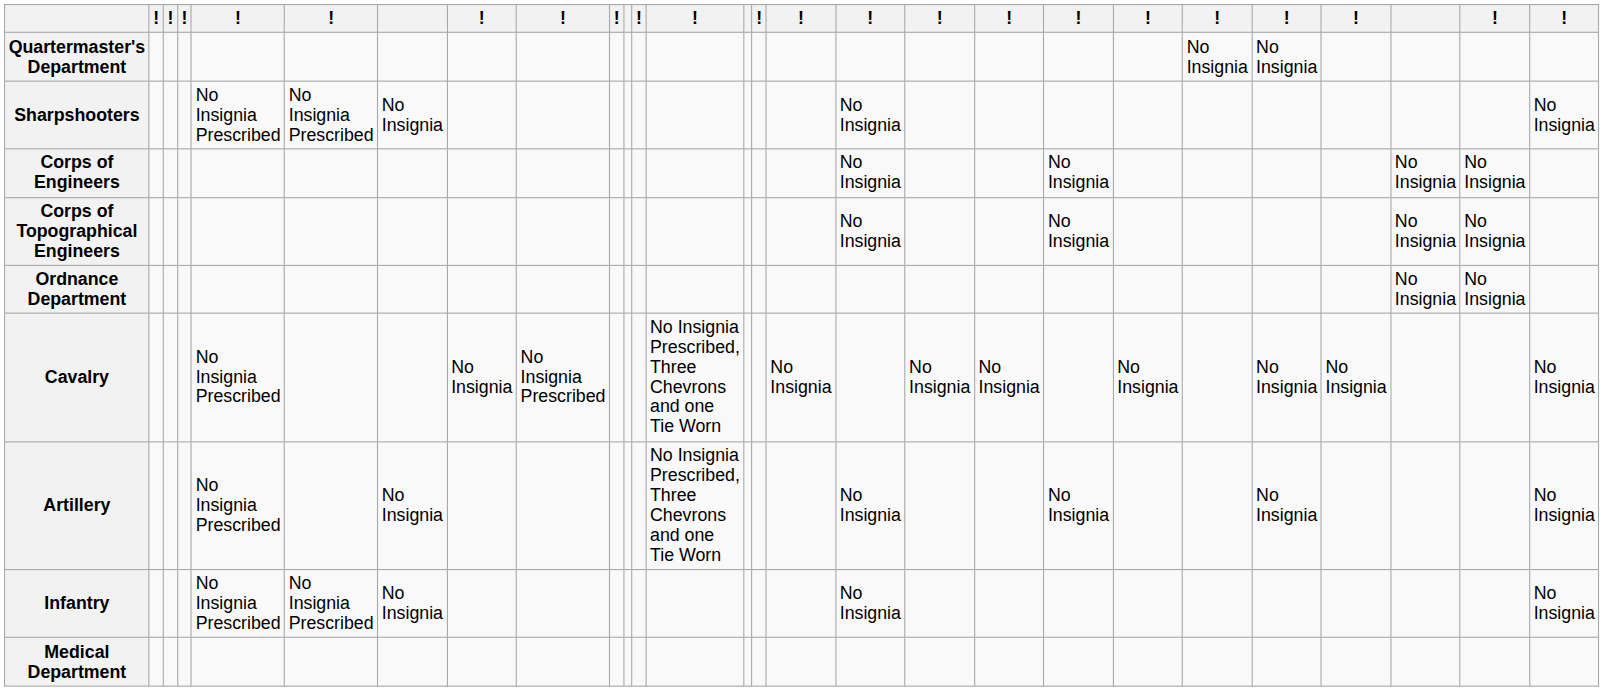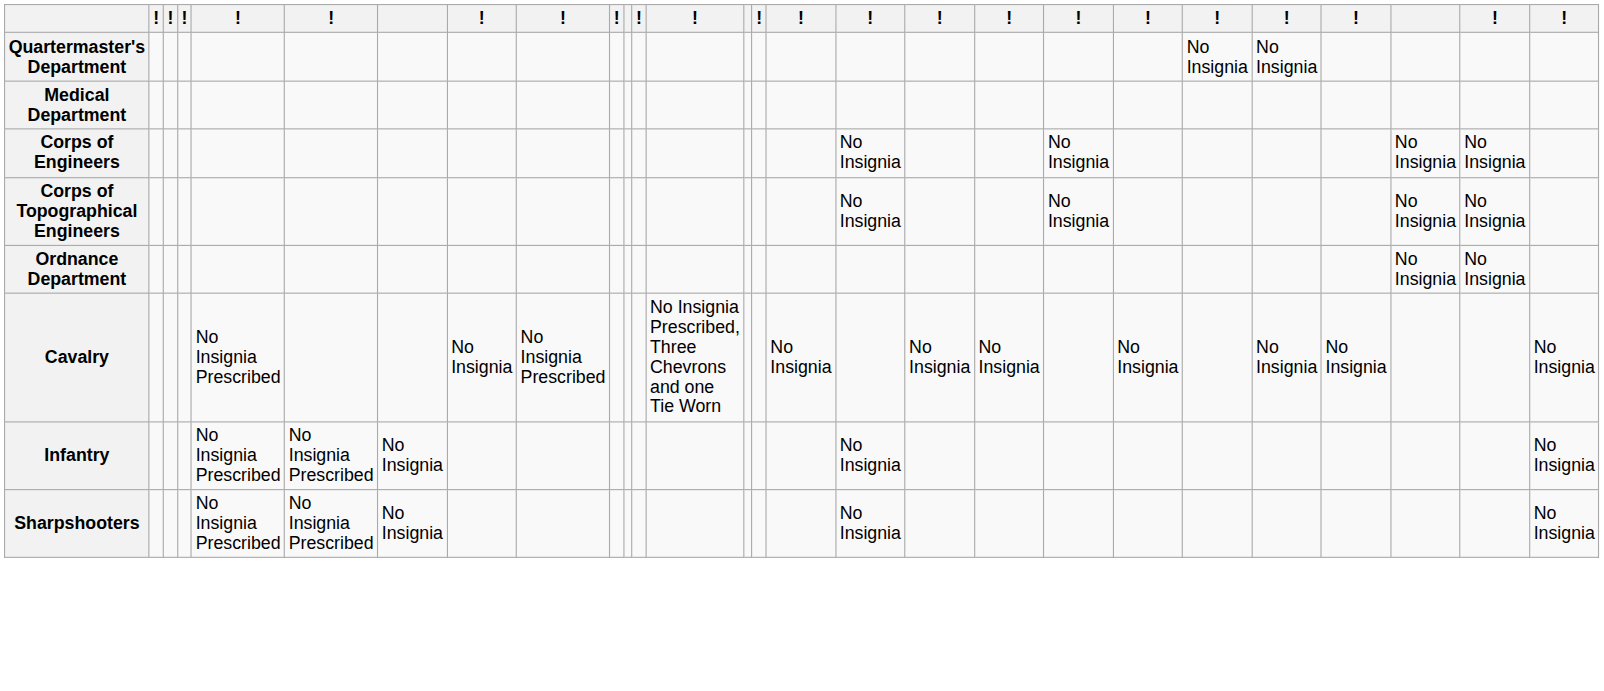 <table class="wikitable">
 <tr style="text-align:center;">
 <th></th>
 <th>!<small></small></th>
 <th>!<small></small></th>
 <th>!<small></small></th>
 <th>!<small></small></th>
 <th>!<small></small></th>
 <th><small></small></th>
 <th>!<small></small></th>
 <th>!<small></small></th>
 <th>!<small></small></th>
 <th><small></small></th>
 <th>!<small></small></th>
 <th>!<small></small></th>
 <th><small></small></th>
 <th>!<small></small></th>
 <th>!<small></small></th>
 <th>!<small></small></th>
 <th>!<small></small></th>
 <th>!<small></small></th>
 <th>!<small></small></th>
 <th>!<small></small></th>
 <th>!<small></small></th>
 <th>!<small></small></th>
 <th>!<small></small></th>
 <th><small></small></th>
 <th>!<small></small></th>
 <th>!<small></small></th>
 </tr>
 <tr>
 <th>Quartermaster's Department</th>
 <td></td>
 <td></td>
 <td></td>
 <td></td>
 <td></td>
 <td></td>
 <td></td>
 <td></td>
 <td></td>
 <td></td>
 <td></td>
 <td></td>
 <td></td>
 <td></td>
 <td></td>
 <td></td>
 <td></td>
 <td></td>
 <td></td>
 <td></td>
 <td>No Insignia</td>
 <td>No Insignia</td>
 <td></td>
 <td></td>
 <td></td>
 <td></td>
 </tr>
 <tr>
-<th>Sharpshooters</th>
-<td></td>
-<td></td>
-<td></td>
-<td>No Insignia Prescribed</td>
-<td>No Insignia Prescribed</td>
-<td>No Insignia</td>
+<th>Medical Department</th>
 <td></td>
 <td></td>
 <td></td>
 <td></td>
 <td></td>
 <td></td>
 <td></td>
 <td></td>
 <td></td>
-<td>No Insignia</td>
 <td></td>
 <td></td>
 <td></td>
 <td></td>
 <td></td>
 <td></td>
 <td></td>
 <td></td>
 <td></td>
-<td>No Insignia</td>
+<td></td>
+<td></td>
+<td></td>
+<td></td>
+<td></td>
+<td></td>
+<td></td>
+<td></td>
 </tr>
 <tr>
 <th>Corps of Engineers</th>
 <td></td>
 <td></td>
 <td></td>
 <td></td>
 <td></td>
 <td></td>
 <td></td>
 <td></td>
 <td></td>
 <td></td>
 <td></td>
 <td></td>
 <td></td>
 <td></td>
 <td></td>
 <td>No Insignia</td>
 <td></td>
 <td></td>
 <td>No Insignia</td>
 <td></td>
 <td></td>
 <td></td>
 <td></td>
 <td>No Insignia</td>
 <td>No Insignia</td>
 <td></td>
 </tr>
 <tr>
 <th>Corps of Topographical Engineers</th>
 <td></td>
 <td></td>
 <td></td>
 <td></td>
 <td></td>
 <td></td>
 <td></td>
 <td></td>
 <td></td>
 <td></td>
 <td></td>
 <td></td>
 <td></td>
 <td></td>
 <td></td>
 <td>No Insignia</td>
 <td></td>
 <td></td>
 <td>No Insignia</td>
 <td></td>
 <td></td>
 <td></td>
 <td></td>
 <td>No Insignia</td>
 <td>No Insignia</td>
 <td></td>
 </tr>
 <tr>
 <th>Ordnance Department</th>
 <td></td>
 <td></td>
 <td></td>
 <td></td>
 <td></td>
 <td></td>
 <td></td>
 <td></td>
 <td></td>
 <td></td>
 <td></td>
 <td></td>
 <td></td>
 <td></td>
 <td></td>
 <td></td>
 <td></td>
 <td></td>
 <td></td>
 <td></td>
 <td></td>
 <td></td>
 <td></td>
 <td>No Insignia</td>
 <td>No Insignia</td>
 <td></td>
 </tr>
 <tr>
 <th>Cavalry</th>
 <td></td>
 <td></td>
 <td></td>
 <td>No Insignia Prescribed</td>
 <td></td>
 <td></td>
 <td>No Insignia</td>
 <td>No Insignia Prescribed</td>
 <td></td>
 <td></td>
 <td></td>
 <td>No Insignia Prescribed, Three Chevrons and one Tie Worn</td>
 <td></td>
 <td></td>
 <td>No Insignia</td>
 <td></td>
 <td>No Insignia</td>
 <td>No Insignia</td>
 <td></td>
 <td>No Insignia</td>
 <td></td>
 <td>No Insignia</td>
 <td>No Insignia</td>
 <td></td>
 <td></td>
 <td>No Insignia</td>
 </tr>
 <tr>
-<th>Artillery</th>
-<td></td>
-<td></td>
-<td></td>
-<td>No Insignia Prescribed</td>
-<td></td>
-<td>No Insignia</td>
-<td></td>
-<td></td>
-<td></td>
-<td></td>
-<td></td>
-<td>No Insignia Prescribed, Three Chevrons and one Tie Worn</td>
-<td></td>
-<td></td>
-<td></td>
-<td>No Insignia</td>
-<td></td>
-<td></td>
-<td>No Insignia</td>
-<td></td>
-<td></td>
-<td>No Insignia</td>
-<td></td>
-<td></td>
-<td></td>
-<td>No Insignia</td>
-</tr>
-<tr>
 <th>Infantry</th>
 <td></td>
 <td></td>
 <td></td>
 <td>No Insignia Prescribed</td>
 <td>No Insignia Prescribed</td>
 <td>No Insignia</td>
 <td></td>
 <td></td>
 <td></td>
 <td></td>
 <td></td>
 <td></td>
 <td></td>
 <td></td>
 <td></td>
 <td>No Insignia</td>
 <td></td>
 <td></td>
 <td></td>
 <td></td>
 <td></td>
 <td></td>
 <td></td>
 <td></td>
 <td></td>
 <td>No Insignia</td>
 </tr>
 <tr>
-<th>Medical Department</th>
+<th>Sharpshooters</th>
+<td></td>
+<td></td>
+<td></td>
+<td>No Insignia Prescribed</td>
+<td>No Insignia Prescribed</td>
+<td>No Insignia</td>
 <td></td>
 <td></td>
 <td></td>
 <td></td>
 <td></td>
 <td></td>
 <td></td>
 <td></td>
 <td></td>
+<td>No Insignia</td>
 <td></td>
 <td></td>
 <td></td>
 <td></td>
 <td></td>
 <td></td>
 <td></td>
 <td></td>
 <td></td>
-<td></td>
-<td></td>
-<td></td>
-<td></td>
-<td></td>
-<td></td>
-<td></td>
-<td></td>
+<td>No Insignia</td>
 </tr>
 </table>
